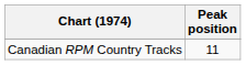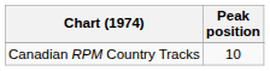 <table class="wikitable sortable">
 <tr>
 <th align="left">Chart (1974)</th>
 <th align="center">Peak<br>position</th>
 </tr>
 <tr>
 </tr>
 <tr>
 </tr>
 <tr>
 <td align="left">Canadian <em>RPM</em> Country Tracks</td>
-<td align="center">11</td>
+<td align="center">10</td>
 </tr>
 </table>
